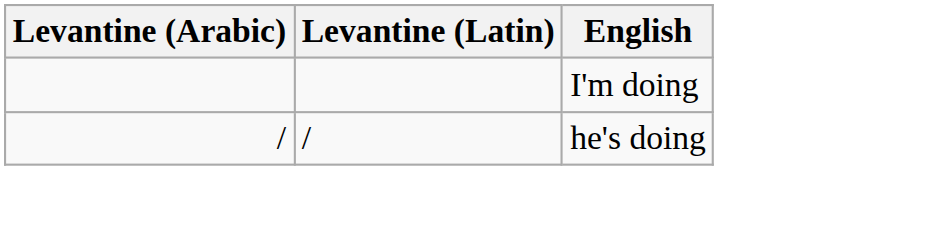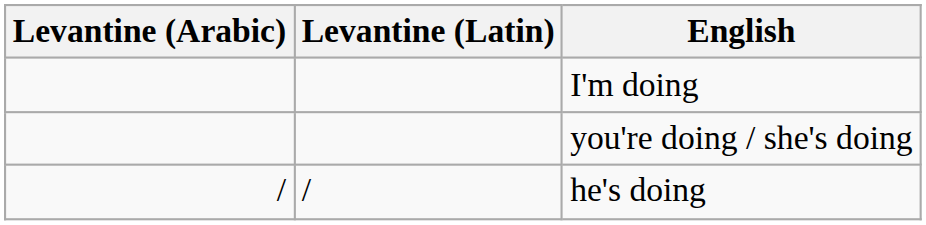 <table class="wikitable">
 <tr>
 <th>Levantine (Arabic)</th>
 <th>Levantine (Latin)</th>
 <th>English</th>
 </tr>
 <tr>
 <td style="text-align: right;"></td>
 <td></td>
 <td>I'm doing</td>
 </tr>
 <tr>
+<td style="text-align: right;"></td>
+<td></td>
+<td>you're doing / she's doing</td>
+</tr>
+<tr>
 <td style="text-align: right;"> / </td>
 <td> / </td>
 <td>he's doing</td>
 </tr>
 </table>
